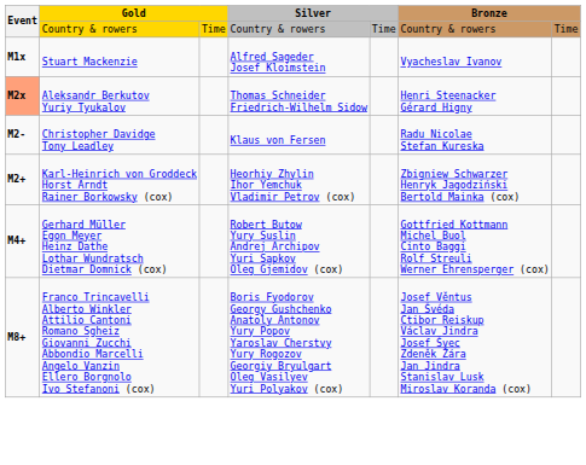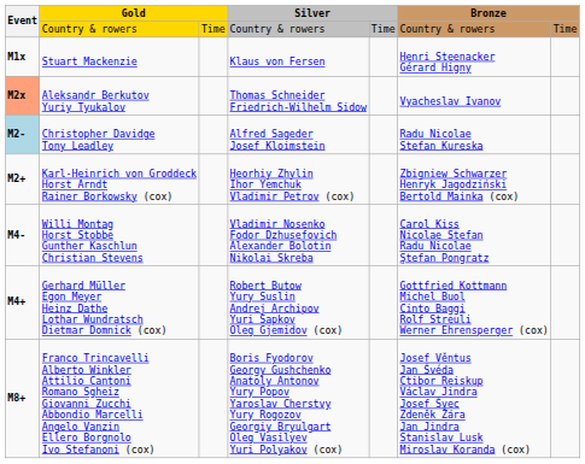 <table class="wikitable">
 <tr>
 <th rowspan="2">Event</th>
 <th colspan="2" style="background:gold;">Gold</th>
 <th colspan="2" style="background:silver;">Silver</th>
 <th colspan="2" style="background:#c96;">Bronze</th>
 </tr>
 <tr>
 <td style="background:gold;">Country & rowers</td>
 <td style="background:gold;">Time</td>
 <td style="background:silver;">Country & rowers</td>
 <td style="background:silver;">Time</td>
 <td style="background:#c96;">Country & rowers</td>
 <td style="background:#c96;">Time</td>
 </tr>
 <tr>
 <td><strong>M1x</strong></td>
 <td> <br> <a href='#'>Stuart Mackenzie</a></td>
 <td></td>
-<td> <br> <a href='#'>Alfred Sageder</a> <br> <a href='#'>Josef Kloimstein</a></td>
+<td> <br> <a href='#'>Klaus von Fersen</a></td>
 <td></td>
-<td> <br> <a href='#'>Vyacheslav Ivanov</a></td>
+<td> <br> <a href='#'>Henri Steenacker</a> <br> <a href='#'>Gérard Higny</a></td>
 <td></td>
 </tr>
 <tr>
 <td style="background: lightsalmon;"><strong>M2x</strong></td>
 <td> <br> <a href='#'>Aleksandr Berkutov</a> <br> <a href='#'>Yuriy Tyukalov</a></td>
 <td></td>
 <td> <br> <a href='#'>Thomas Schneider</a> <br> <a href='#'>Friedrich-Wilhelm Sidow</a></td>
 <td></td>
-<td> <br> <a href='#'>Henri Steenacker</a> <br> <a href='#'>Gérard Higny</a></td>
+<td> <br> <a href='#'>Vyacheslav Ivanov</a></td>
 <td></td>
 </tr>
 <tr>
-<td><strong>M2-</strong></td>
+<td style="background: lightblue;"><strong>M2-</strong></td>
 <td> <br> <a href='#'>Christopher Davidge</a> <br> <a href='#'>Tony Leadley</a></td>
 <td></td>
-<td> <br> <a href='#'>Klaus von Fersen</a></td>
+<td> <br> <a href='#'>Alfred Sageder</a> <br> <a href='#'>Josef Kloimstein</a></td>
 <td></td>
 <td> <br> <a href='#'>Radu Nicolae</a> <br> <a href='#'>Stefan Kureska</a></td>
 <td></td>
 </tr>
 <tr>
 <td><strong>M2+</strong></td>
 <td> <br> <a href='#'>Karl-Heinrich von Groddeck</a> <br> <a href='#'>Horst Arndt</a> <br> <a href='#'>Rainer Borkowsky</a> (cox)</td>
 <td></td>
 <td> <br> <a href='#'>Heorhiy Zhylin</a> <br> <a href='#'>Ihor Yemchuk</a> <br> <a href='#'>Vladimir Petrov</a> (cox)</td>
 <td></td>
 <td> <br> <a href='#'>Zbigniew Schwarzer</a> <br> <a href='#'>Henryk Jagodziński</a> <br> <a href='#'>Bertold Mainka</a> (cox)</td>
+<td></td>
+</tr>
+<tr>
+<td><strong>M4-</strong></td>
+<td> <br> <a href='#'>Willi Montag</a> <br> <a href='#'>Horst Stobbe</a> <br> <a href='#'>Gunther Kaschlun</a> <br> <a href='#'>Christian Stevens</a></td>
+<td></td>
+<td> <br> <a href='#'>Vladimir Nosenko</a> <br> <a href='#'>Fodor Dzhusefovich</a> <br> <a href='#'>Alexander Bolotin</a> <br> <a href='#'>Nikolai Skreba</a></td>
+<td></td>
+<td> <br> <a href='#'>Carol Kiss</a> <br> <a href='#'>Nicolae Stefan</a> <br> <a href='#'>Radu Nicolae</a> <br> <a href='#'>Ştefan Pongratz</a></td>
 <td></td>
 </tr>
 <tr>
 <td><strong>M4+</strong></td>
 <td> <br> <a href='#'>Gerhard Müller</a> <br> <a href='#'>Egon Meyer</a> <br> <a href='#'>Heinz Dathe</a> <br> <a href='#'>Lothar Wundratsch</a> <br> <a href='#'>Dietmar Domnick</a> (cox)</td>
 <td></td>
 <td> <br> <a href='#'>Robert Butow</a> <br> <a href='#'>Yury Suslin</a> <br> <a href='#'>Andrej Archipov</a> <br> <a href='#'>Yuri Sapkov</a> <br> <a href='#'>Oleg Gjemidov</a> (cox)</td>
 <td></td>
 <td> <br> <a href='#'>Gottfried Kottmann</a> <br> <a href='#'>Michel Buol</a> <br> <a href='#'>Cinto Baggi</a> <br> <a href='#'>Rolf Streuli</a> <br> <a href='#'>Werner Ehrensperger</a> (cox)</td>
 <td></td>
 </tr>
 <tr>
 <td><strong>M8+</strong></td>
 <td> <br> <a href='#'>Franco Trincavelli</a> <br> <a href='#'>Alberto Winkler</a> <br> <a href='#'>Attilio Cantoni</a> <br> <a href='#'>Romano Sgheiz</a> <br> <a href='#'>Giovanni Zucchi</a> <br> <a href='#'>Abbondio Marcelli</a> <br> <a href='#'>Angelo Vanzin</a> <br> <a href='#'>Ellero Borgnolo</a> <br> <a href='#'>Ivo Stefanoni</a> (cox)</td>
 <td></td>
 <td> <br> <a href='#'>Boris Fyodorov</a> <br> <a href='#'>Georgy Gushchenko</a> <br> <a href='#'>Anatoly Antonov</a> <br> <a href='#'>Yury Popov</a> <br> <a href='#'>Yaroslav Cherstvy</a> <br> <a href='#'>Yury Rogozov</a> <br> <a href='#'>Georgiy Bryulgart</a> <br> <a href='#'>Oleg Vasilyev</a> <br> <a href='#'>Yuri Polyakov</a> (cox)</td>
 <td></td>
 <td> <br> <a href='#'>Josef Věntus</a> <br> <a href='#'>Jan Švéda</a> <br> <a href='#'>Ctibor Reiskup</a> <br> <a href='#'>Václav Jindra</a> <br> <a href='#'>Josef Švec</a> <br> <a href='#'>Zdeněk Žára</a> <br> <a href='#'>Jan Jindra</a> <br> <a href='#'>Stanislav Lusk</a> <br> <a href='#'>Miroslav Koranda</a> (cox)</td>
 <td></td>
 </tr>
 </table>
